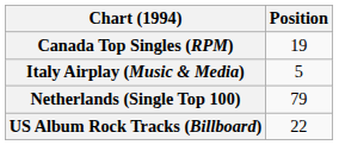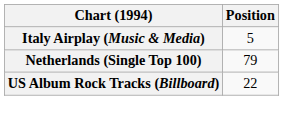 <table class="wikitable sortable plainrowheaders" style="text-align:center">
 <tr>
 <th>Chart (1994)</th>
 <th>Position</th>
-</tr>
-<tr>
-<th scope="row">Canada Top Singles (<em>RPM</em>)</th>
-<td>19</td>
 </tr>
 <tr>
 <th scope="row">Italy Airplay (<em>Music & Media</em>)</th>
 <td>5</td>
 </tr>
 <tr>
 <th scope="row">Netherlands (Single Top 100)</th>
 <td>79</td>
 </tr>
 <tr>
 <th scope="row">US Album Rock Tracks (<em>Billboard</em>)</th>
 <td>22</td>
 </tr>
 </table>
